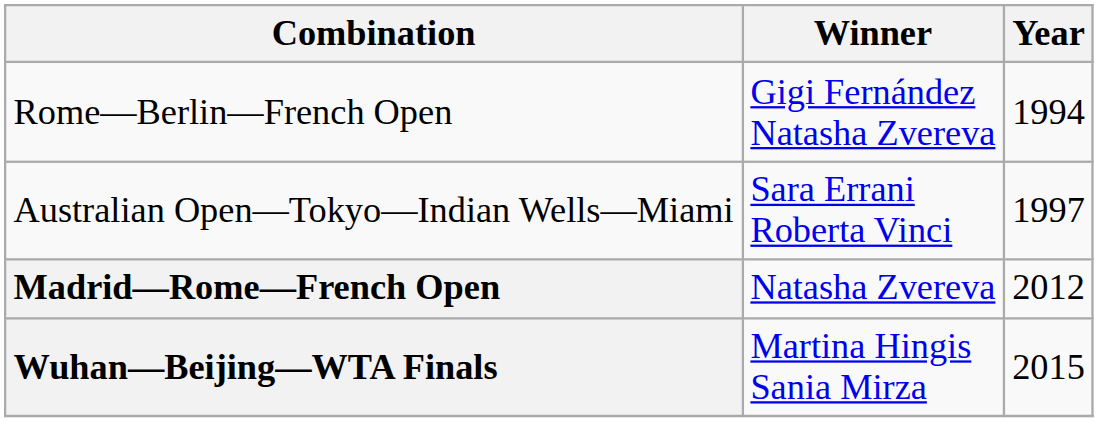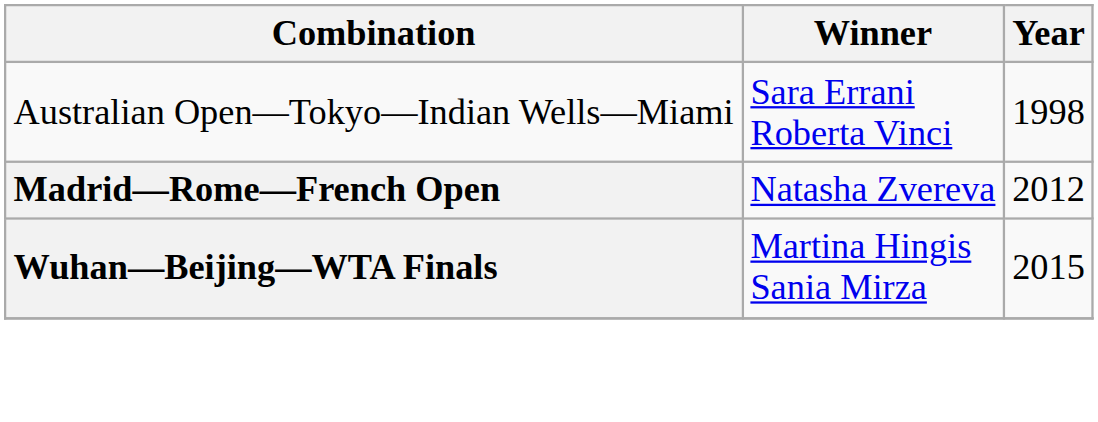 <table class="wikitable nowrap">
 <tr>
 <th>Combination</th>
 <th>Winner</th>
 <th>Year</th>
 </tr>
 <tr>
-<td style="text-align: left;">Rome—Berlin—French Open</td>
-<td> <a href='#'>Gigi Fernández</a><br> <a href='#'>Natasha Zvereva</a></td>
-<td>1994</td>
-</tr>
-<tr>
 <td style="text-align: left;">Australian Open—Tokyo—Indian Wells—Miami</td>
 <td> <a href='#'>Sara Errani</a><br> <a href='#'>Roberta Vinci</a></td>
-<td>1997</td>
+<td>1998</td>
 </tr>
 <tr>
 <th style="text-align: left;">Madrid—Rome—French Open</th>
 <td> <a href='#'>Natasha Zvereva</a></td>
 <td>2012</td>
 </tr>
 <tr>
 <th style="text-align: left;">Wuhan—Beijing—WTA Finals</th>
 <td> <a href='#'>Martina Hingis</a><br> <a href='#'>Sania Mirza</a></td>
 <td>2015</td>
 </tr>
 <tr>
 </tr>
 </table>
